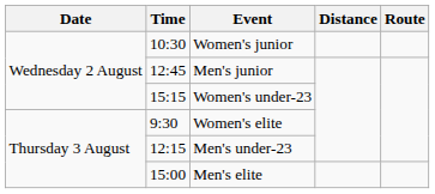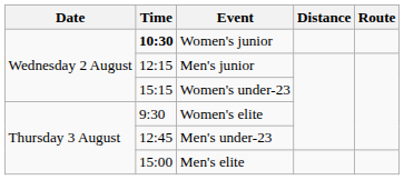 <table class="wikitable" style="font-size :95%; text-align :left;">
 <tr>
 <th>Date</th>
 <th>Time</th>
 <th>Event</th>
 <th>Distance</th>
 <th>Route</th>
 </tr>
 <tr>
 <td rowspan=3>Wednesday 2 August</td>
-<td>10:30</td>
+<td><strong>10:30</strong></td>
 <td>Women's junior</td>
 <td></td>
 <td align=center></td>
 </tr>
 <tr>
-<td>12:45</td>
+<td>12:15</td>
 <td>Men's junior</td>
 <td rowspan=4></td>
 <td align=center rowspan=4></td>
 </tr>
 <tr>
 <td>15:15</td>
 <td>Women's under-23</td>
 </tr>
 <tr>
 <td rowspan=3>Thursday 3 August</td>
 <td>9:30</td>
 <td>Women's elite</td>
 </tr>
 <tr>
-<td>12:15</td>
+<td>12:45</td>
 <td>Men's under-23</td>
 </tr>
 <tr>
 <td>15:00</td>
 <td>Men's elite</td>
 <td></td>
 <td align=center></td>
 </tr>
 </table>
